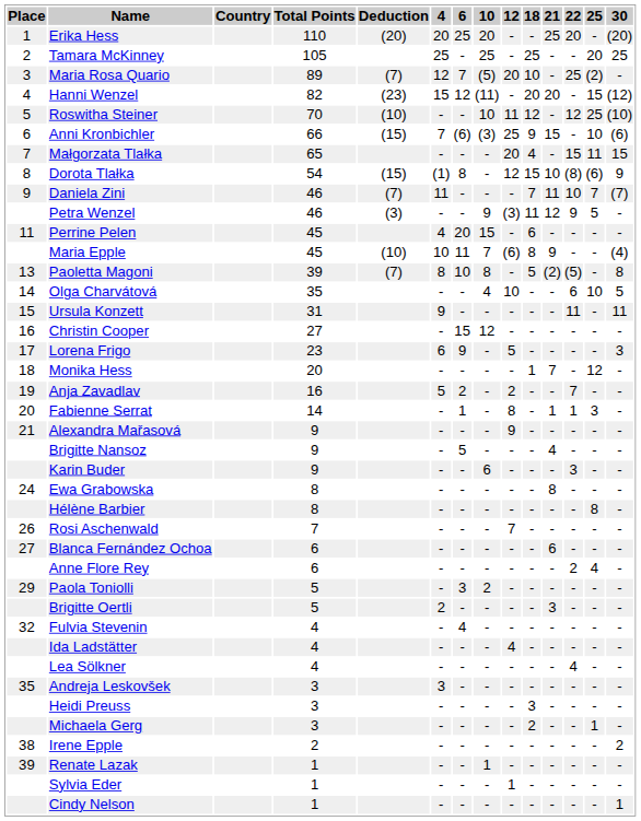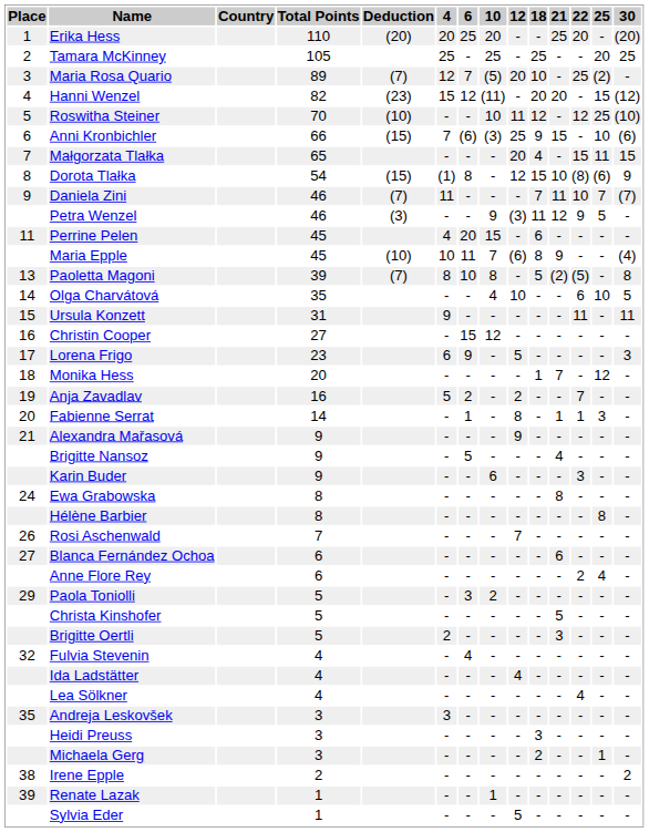 <table border="0" style="border: 1px solid #999; background-color:#FFFFFF; text-align:center">
 <tr align="center" bgcolor="#CCCCCC">
 <th>Place</th>
 <th>Name</th>
 <th>Country</th>
 <th>Total Points</th>
 <th>Deduction</th>
 <th>4</th>
 <th>6</th>
 <th>10</th>
 <th>12</th>
 <th>18</th>
 <th>21</th>
 <th>22</th>
 <th>25</th>
 <th>30</th>
 </tr>
 <tr bgcolor="#EFEFEF">
 <td>1</td>
 <td align="left"><a href='#'>Erika Hess</a></td>
 <td align="left"></td>
 <td>110</td>
 <td>(20)</td>
 <td>20</td>
 <td>25</td>
 <td>20</td>
 <td>-</td>
 <td>-</td>
 <td>25</td>
 <td>20</td>
 <td>-</td>
 <td>(20)</td>
 </tr>
 <tr>
 <td>2</td>
 <td align="left"><a href='#'>Tamara McKinney</a></td>
 <td align="left"></td>
 <td>105</td>
 <td></td>
 <td>25</td>
 <td>-</td>
 <td>25</td>
 <td>-</td>
 <td>25</td>
 <td>-</td>
 <td>-</td>
 <td>20</td>
 <td>25</td>
 </tr>
 <tr bgcolor="#EFEFEF">
 <td>3</td>
 <td align="left"><a href='#'>Maria Rosa Quario</a></td>
 <td align="left"></td>
 <td>89</td>
 <td>(7)</td>
 <td>12</td>
 <td>7</td>
 <td>(5)</td>
 <td>20</td>
 <td>10</td>
 <td>-</td>
 <td>25</td>
 <td>(2)</td>
 <td>-</td>
 </tr>
 <tr>
 <td>4</td>
 <td align="left"><a href='#'>Hanni Wenzel</a></td>
 <td align="left"></td>
 <td>82</td>
 <td>(23)</td>
 <td>15</td>
 <td>12</td>
 <td>(11)</td>
 <td>-</td>
 <td>20</td>
 <td>20</td>
 <td>-</td>
 <td>15</td>
 <td>(12)</td>
 </tr>
 <tr bgcolor="#EFEFEF">
 <td>5</td>
 <td align="left"><a href='#'>Roswitha Steiner</a></td>
 <td align="left"></td>
 <td>70</td>
 <td>(10)</td>
 <td>-</td>
 <td>-</td>
 <td>10</td>
 <td>11</td>
 <td>12</td>
 <td>-</td>
 <td>12</td>
 <td>25</td>
 <td>(10)</td>
 </tr>
 <tr>
 <td>6</td>
 <td align="left"><a href='#'>Anni Kronbichler</a></td>
 <td align="left"></td>
 <td>66</td>
 <td>(15)</td>
 <td>7</td>
 <td>(6)</td>
 <td>(3)</td>
 <td>25</td>
 <td>9</td>
 <td>15</td>
 <td>-</td>
 <td>10</td>
 <td>(6)</td>
 </tr>
 <tr bgcolor="#EFEFEF">
 <td>7</td>
 <td align="left"><a href='#'>Małgorzata Tlałka</a></td>
 <td align="left"></td>
 <td>65</td>
 <td></td>
 <td>-</td>
 <td>-</td>
 <td>-</td>
 <td>20</td>
 <td>4</td>
 <td>-</td>
 <td>15</td>
 <td>11</td>
 <td>15</td>
 </tr>
 <tr>
 <td>8</td>
 <td align="left"><a href='#'>Dorota Tlałka</a></td>
 <td align="left"></td>
 <td>54</td>
 <td>(15)</td>
 <td>(1)</td>
 <td>8</td>
 <td>-</td>
 <td>12</td>
 <td>15</td>
 <td>10</td>
 <td>(8)</td>
 <td>(6)</td>
 <td>9</td>
 </tr>
 <tr bgcolor="#EFEFEF">
 <td>9</td>
 <td align="left"><a href='#'>Daniela Zini</a></td>
 <td align="left"></td>
 <td>46</td>
 <td>(7)</td>
 <td>11</td>
 <td>-</td>
 <td>-</td>
 <td>-</td>
 <td>7</td>
 <td>11</td>
 <td>10</td>
 <td>7</td>
 <td>(7)</td>
 </tr>
 <tr>
 <td></td>
 <td align="left"><a href='#'>Petra Wenzel</a></td>
 <td align="left"></td>
 <td>46</td>
 <td>(3)</td>
 <td>-</td>
 <td>-</td>
 <td>9</td>
 <td>(3)</td>
 <td>11</td>
 <td>12</td>
 <td>9</td>
 <td>5</td>
 <td>-</td>
 </tr>
 <tr bgcolor="#EFEFEF">
 <td>11</td>
 <td align="left"><a href='#'>Perrine Pelen</a></td>
 <td align="left"></td>
 <td>45</td>
 <td></td>
 <td>4</td>
 <td>20</td>
 <td>15</td>
 <td>-</td>
 <td>6</td>
 <td>-</td>
 <td>-</td>
 <td>-</td>
 <td>-</td>
 </tr>
 <tr>
 <td></td>
 <td align="left"><a href='#'>Maria Epple</a></td>
 <td align="left"></td>
 <td>45</td>
 <td>(10)</td>
 <td>10</td>
 <td>11</td>
 <td>7</td>
 <td>(6)</td>
 <td>8</td>
 <td>9</td>
 <td>-</td>
 <td>-</td>
 <td>(4)</td>
 </tr>
 <tr bgcolor="#EFEFEF">
 <td>13</td>
 <td align="left"><a href='#'>Paoletta Magoni</a></td>
 <td align="left"></td>
 <td>39</td>
 <td>(7)</td>
 <td>8</td>
 <td>10</td>
 <td>8</td>
 <td>-</td>
 <td>5</td>
 <td>(2)</td>
 <td>(5)</td>
 <td>-</td>
 <td>8</td>
 </tr>
 <tr>
 <td>14</td>
 <td align="left"><a href='#'>Olga Charvátová</a></td>
 <td align="left"></td>
 <td>35</td>
 <td></td>
 <td>-</td>
 <td>-</td>
 <td>4</td>
 <td>10</td>
 <td>-</td>
 <td>-</td>
 <td>6</td>
 <td>10</td>
 <td>5</td>
 </tr>
 <tr bgcolor="#EFEFEF">
 <td>15</td>
 <td align="left"><a href='#'>Ursula Konzett</a></td>
 <td align="left"></td>
 <td>31</td>
 <td></td>
 <td>9</td>
 <td>-</td>
 <td>-</td>
 <td>-</td>
 <td>-</td>
 <td>-</td>
 <td>11</td>
 <td>-</td>
 <td>11</td>
 </tr>
 <tr>
 <td>16</td>
 <td align="left"><a href='#'>Christin Cooper</a></td>
 <td align="left"></td>
 <td>27</td>
 <td></td>
 <td>-</td>
 <td>15</td>
 <td>12</td>
 <td>-</td>
 <td>-</td>
 <td>-</td>
 <td>-</td>
 <td>-</td>
 <td>-</td>
 </tr>
 <tr bgcolor="#EFEFEF">
 <td>17</td>
 <td align="left"><a href='#'>Lorena Frigo</a></td>
 <td align="left"></td>
 <td>23</td>
 <td></td>
 <td>6</td>
 <td>9</td>
 <td>-</td>
 <td>5</td>
 <td>-</td>
 <td>-</td>
 <td>-</td>
 <td>-</td>
 <td>3</td>
 </tr>
 <tr>
 <td>18</td>
 <td align="left"><a href='#'>Monika Hess</a></td>
 <td align="left"></td>
 <td>20</td>
 <td></td>
 <td>-</td>
 <td>-</td>
 <td>-</td>
 <td>-</td>
 <td>1</td>
 <td>7</td>
 <td>-</td>
 <td>12</td>
 <td>-</td>
 </tr>
 <tr bgcolor="#EFEFEF">
 <td>19</td>
 <td align="left"><a href='#'>Anja Zavadlav</a></td>
 <td align="left"></td>
 <td>16</td>
 <td></td>
 <td>5</td>
 <td>2</td>
 <td>-</td>
 <td>2</td>
 <td>-</td>
 <td>-</td>
 <td>7</td>
 <td>-</td>
 <td>-</td>
 </tr>
 <tr>
 <td>20</td>
 <td align="left"><a href='#'>Fabienne Serrat</a></td>
 <td align="left"></td>
 <td>14</td>
 <td></td>
 <td>-</td>
 <td>1</td>
 <td>-</td>
 <td>8</td>
 <td>-</td>
 <td>1</td>
 <td>1</td>
 <td>3</td>
 <td>-</td>
 </tr>
 <tr bgcolor="#EFEFEF">
 <td>21</td>
 <td align="left"><a href='#'>Alexandra Mařasová</a></td>
 <td align="left"></td>
 <td>9</td>
 <td></td>
 <td>-</td>
 <td>-</td>
 <td>-</td>
 <td>9</td>
 <td>-</td>
 <td>-</td>
 <td>-</td>
 <td>-</td>
 <td>-</td>
 </tr>
 <tr>
 <td></td>
 <td align="left"><a href='#'>Brigitte Nansoz</a></td>
 <td align="left"></td>
 <td>9</td>
 <td></td>
 <td>-</td>
 <td>5</td>
 <td>-</td>
 <td>-</td>
 <td>-</td>
 <td>4</td>
 <td>-</td>
 <td>-</td>
 <td>-</td>
 </tr>
 <tr bgcolor="#EFEFEF">
 <td></td>
 <td align="left"><a href='#'>Karin Buder</a></td>
 <td align="left"></td>
 <td>9</td>
 <td></td>
 <td>-</td>
 <td>-</td>
 <td>6</td>
 <td>-</td>
 <td>-</td>
 <td>-</td>
 <td>3</td>
 <td>-</td>
 <td>-</td>
 </tr>
 <tr>
 <td>24</td>
 <td align="left"><a href='#'>Ewa Grabowska</a></td>
 <td align="left"></td>
 <td>8</td>
 <td></td>
 <td>-</td>
 <td>-</td>
 <td>-</td>
 <td>-</td>
 <td>-</td>
 <td>8</td>
 <td>-</td>
 <td>-</td>
 <td>-</td>
 </tr>
 <tr bgcolor="#EFEFEF">
 <td></td>
 <td align="left"><a href='#'>Hélène Barbier</a></td>
 <td align="left"></td>
 <td>8</td>
 <td></td>
 <td>-</td>
 <td>-</td>
 <td>-</td>
 <td>-</td>
 <td>-</td>
 <td>-</td>
 <td>-</td>
 <td>8</td>
 <td>-</td>
 </tr>
 <tr>
 <td>26</td>
 <td align="left"><a href='#'>Rosi Aschenwald</a></td>
 <td align="left"></td>
 <td>7</td>
 <td></td>
 <td>-</td>
 <td>-</td>
 <td>-</td>
 <td>7</td>
 <td>-</td>
 <td>-</td>
 <td>-</td>
 <td>-</td>
 <td>-</td>
 </tr>
 <tr bgcolor="#EFEFEF">
 <td>27</td>
 <td align="left"><a href='#'>Blanca Fernández Ochoa</a></td>
 <td align="left"></td>
 <td>6</td>
 <td></td>
 <td>-</td>
 <td>-</td>
 <td>-</td>
 <td>-</td>
 <td>-</td>
 <td>6</td>
 <td>-</td>
 <td>-</td>
 <td>-</td>
 </tr>
 <tr>
 <td></td>
 <td align="left"><a href='#'>Anne Flore Rey</a></td>
 <td align="left"></td>
 <td>6</td>
 <td></td>
 <td>-</td>
 <td>-</td>
 <td>-</td>
 <td>-</td>
 <td>-</td>
 <td>-</td>
 <td>2</td>
 <td>4</td>
 <td>-</td>
 </tr>
 <tr bgcolor="#EFEFEF">
 <td>29</td>
 <td align="left"><a href='#'>Paola Toniolli</a></td>
 <td align="left"></td>
 <td>5</td>
 <td></td>
 <td>-</td>
 <td>3</td>
 <td>2</td>
 <td>-</td>
 <td>-</td>
 <td>-</td>
 <td>-</td>
 <td>-</td>
 <td>-</td>
 </tr>
+<tr>
+<td></td>
+<td align="left"><a href='#'>Christa Kinshofer</a></td>
+<td align="left"></td>
+<td>5</td>
+<td></td>
+<td>-</td>
+<td>-</td>
+<td>-</td>
+<td>-</td>
+<td>-</td>
+<td>5</td>
+<td>-</td>
+<td>-</td>
+<td>-</td>
+</tr>
 <tr bgcolor="#EFEFEF">
 <td></td>
 <td align="left"><a href='#'>Brigitte Oertli</a></td>
 <td align="left"></td>
 <td>5</td>
 <td></td>
 <td>2</td>
 <td>-</td>
 <td>-</td>
 <td>-</td>
 <td>-</td>
 <td>3</td>
 <td>-</td>
 <td>-</td>
 <td>-</td>
 </tr>
 <tr>
 <td>32</td>
 <td align="left"><a href='#'>Fulvia Stevenin</a></td>
 <td align="left"></td>
 <td>4</td>
 <td></td>
 <td>-</td>
 <td>4</td>
 <td>-</td>
 <td>-</td>
 <td>-</td>
 <td>-</td>
 <td>-</td>
 <td>-</td>
 <td>-</td>
 </tr>
 <tr bgcolor="#EFEFEF">
 <td></td>
 <td align="left"><a href='#'>Ida Ladstätter</a></td>
 <td align="left"></td>
 <td>4</td>
 <td></td>
 <td>-</td>
 <td>-</td>
 <td>-</td>
 <td>4</td>
 <td>-</td>
 <td>-</td>
 <td>-</td>
 <td>-</td>
 <td>-</td>
 </tr>
 <tr>
 <td></td>
 <td align="left"><a href='#'>Lea Sölkner</a></td>
 <td align="left"></td>
 <td>4</td>
 <td></td>
 <td>-</td>
 <td>-</td>
 <td>-</td>
 <td>-</td>
 <td>-</td>
 <td>-</td>
 <td>4</td>
 <td>-</td>
 <td>-</td>
 </tr>
 <tr bgcolor="#EFEFEF">
 <td>35</td>
 <td align="left"><a href='#'>Andreja Leskovšek</a></td>
 <td align="left"></td>
 <td>3</td>
 <td></td>
 <td>3</td>
 <td>-</td>
 <td>-</td>
 <td>-</td>
 <td>-</td>
 <td>-</td>
 <td>-</td>
 <td>-</td>
 <td>-</td>
 </tr>
 <tr>
 <td></td>
 <td align="left"><a href='#'>Heidi Preuss</a></td>
 <td align="left"></td>
 <td>3</td>
 <td></td>
 <td>-</td>
 <td>-</td>
 <td>-</td>
 <td>-</td>
 <td>3</td>
 <td>-</td>
 <td>-</td>
 <td>-</td>
 <td>-</td>
 </tr>
 <tr bgcolor="#EFEFEF">
 <td></td>
 <td align="left"><a href='#'>Michaela Gerg</a></td>
 <td align="left"></td>
 <td>3</td>
 <td></td>
 <td>-</td>
 <td>-</td>
 <td>-</td>
 <td>-</td>
 <td>2</td>
 <td>-</td>
 <td>-</td>
 <td>1</td>
 <td>-</td>
 </tr>
 <tr>
 <td>38</td>
 <td align="left"><a href='#'>Irene Epple</a></td>
 <td align="left"></td>
 <td>2</td>
 <td></td>
 <td>-</td>
 <td>-</td>
 <td>-</td>
 <td>-</td>
 <td>-</td>
 <td>-</td>
 <td>-</td>
 <td>-</td>
 <td>2</td>
 </tr>
 <tr bgcolor="#EFEFEF">
 <td>39</td>
 <td align="left"><a href='#'>Renate Lazak</a></td>
 <td align="left"></td>
 <td>1</td>
 <td></td>
 <td>-</td>
 <td>-</td>
 <td>1</td>
 <td>-</td>
 <td>-</td>
 <td>-</td>
 <td>-</td>
 <td>-</td>
 <td>-</td>
 </tr>
 <tr>
 <td></td>
 <td align="left"><a href='#'>Sylvia Eder</a></td>
 <td align="left"></td>
 <td>1</td>
 <td></td>
 <td>-</td>
 <td>-</td>
 <td>-</td>
-<td>1</td>
+<td>5</td>
 <td>-</td>
 <td>-</td>
 <td>-</td>
 <td>-</td>
 <td>-</td>
 </tr>
-<tr bgcolor="#EFEFEF">
-<td></td>
-<td align="left"><a href='#'>Cindy Nelson</a></td>
-<td align="left"></td>
-<td>1</td>
-<td></td>
-<td>-</td>
-<td>-</td>
-<td>-</td>
-<td>-</td>
-<td>-</td>
-<td>-</td>
-<td>-</td>
-<td>-</td>
-<td>1</td>
-</tr>
 </table>
